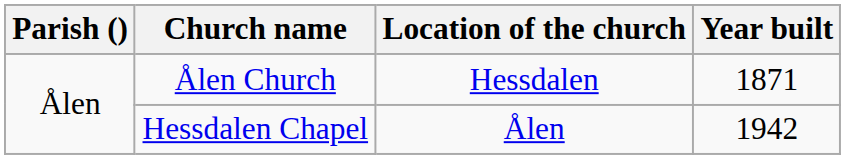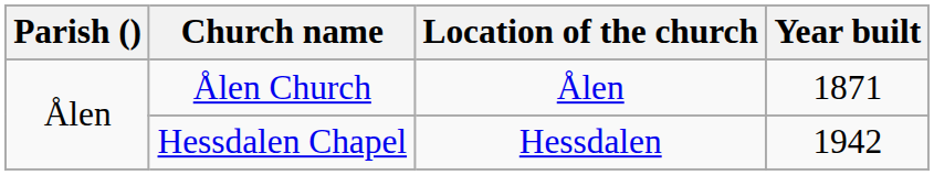 <table class="wikitable" style="text-align:center">
 <tr>
 <th>Parish ()</th>
 <th>Church name</th>
 <th>Location of the church</th>
 <th>Year built</th>
 </tr>
 <tr>
 <td rowspan="2">Ålen</td>
 <td><a href='#'>Ålen Church</a></td>
-<td><a href='#'>Hessdalen</a></td>
+<td><a href='#'>Ålen</a></td>
 <td>1871</td>
 </tr>
 <tr>
 <td><a href='#'>Hessdalen Chapel</a></td>
-<td><a href='#'>Ålen</a></td>
+<td><a href='#'>Hessdalen</a></td>
 <td>1942</td>
 </tr>
 </table>
